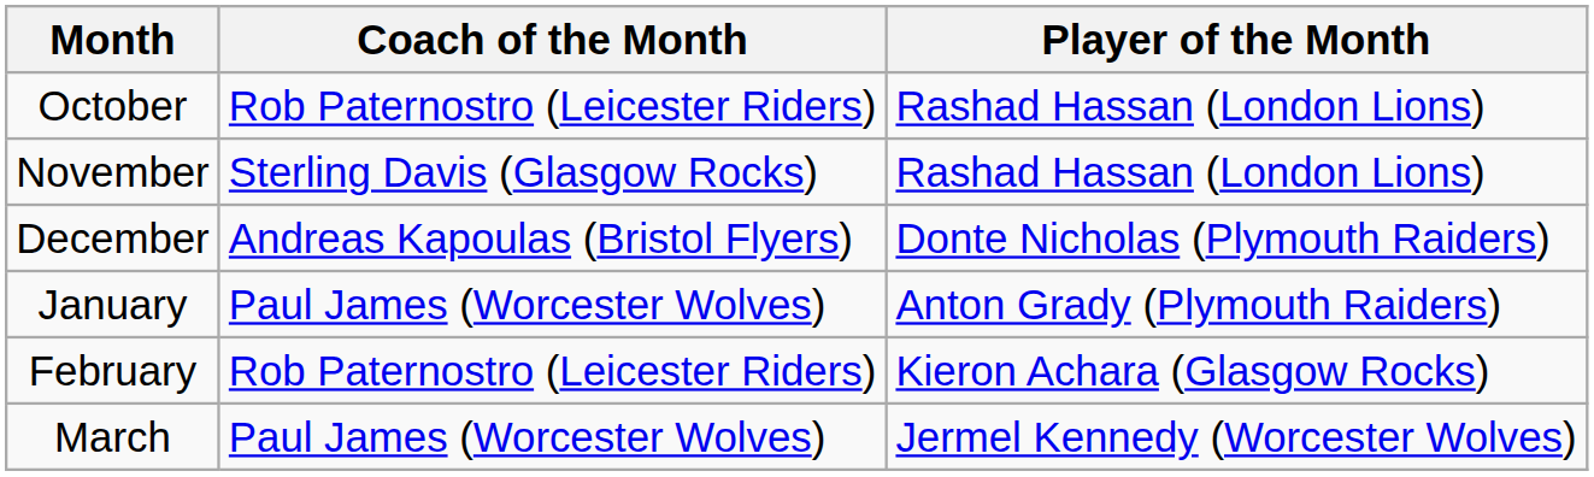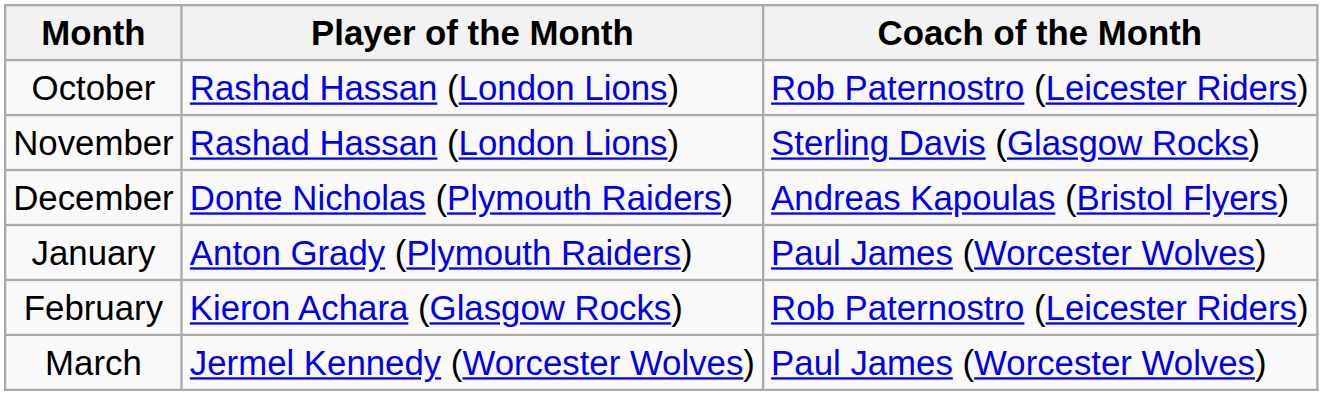 <table class="wikitable" style="font-size:95%">
 <tr>
 <th>Month</th>
+<th>Player of the Month</th>
 <th>Coach of the Month</th>
-<th>Player of the Month</th>
 </tr>
 <tr --->
 <td style="text-align:center">October</td>
+<td> <a href='#'>Rashad Hassan</a> (<a href='#'>London Lions</a>)</td>
 <td>  <a href='#'>Rob Paternostro</a> (<a href='#'>Leicester Riders</a>)</td>
-<td> <a href='#'>Rashad Hassan</a> (<a href='#'>London Lions</a>)</td>
 </tr>
 <tr>
 <td style="text-align:center">November</td>
+<td> <a href='#'>Rashad Hassan</a> (<a href='#'>London Lions</a>)</td>
 <td>  <a href='#'>Sterling Davis</a> (<a href='#'>Glasgow Rocks</a>)</td>
-<td> <a href='#'>Rashad Hassan</a> (<a href='#'>London Lions</a>)</td>
 </tr>
 <tr>
 <td style="text-align:center">December</td>
+<td> <a href='#'>Donte Nicholas</a> (<a href='#'>Plymouth Raiders</a>)</td>
 <td> <a href='#'>Andreas Kapoulas</a> (<a href='#'>Bristol Flyers</a>)</td>
-<td> <a href='#'>Donte Nicholas</a> (<a href='#'>Plymouth Raiders</a>)</td>
 </tr>
 <tr>
 <td style="text-align:center">January</td>
+<td> <a href='#'>Anton Grady</a> (<a href='#'>Plymouth Raiders</a>)</td>
 <td> <a href='#'>Paul James</a> (<a href='#'>Worcester Wolves</a>)</td>
-<td> <a href='#'>Anton Grady</a> (<a href='#'>Plymouth Raiders</a>)</td>
 </tr>
 <tr>
 <td style="text-align:center">February</td>
+<td>  <a href='#'>Kieron Achara</a> (<a href='#'>Glasgow Rocks</a>)</td>
 <td>  <a href='#'>Rob Paternostro</a> (<a href='#'>Leicester Riders</a>)</td>
-<td>  <a href='#'>Kieron Achara</a> (<a href='#'>Glasgow Rocks</a>)</td>
 </tr>
 <tr>
 <td style="text-align:center">March</td>
+<td>  <a href='#'>Jermel Kennedy</a> (<a href='#'>Worcester Wolves</a>)</td>
 <td> <a href='#'>Paul James</a> (<a href='#'>Worcester Wolves</a>)</td>
-<td>  <a href='#'>Jermel Kennedy</a> (<a href='#'>Worcester Wolves</a>)</td>
 </tr>
 </table>
